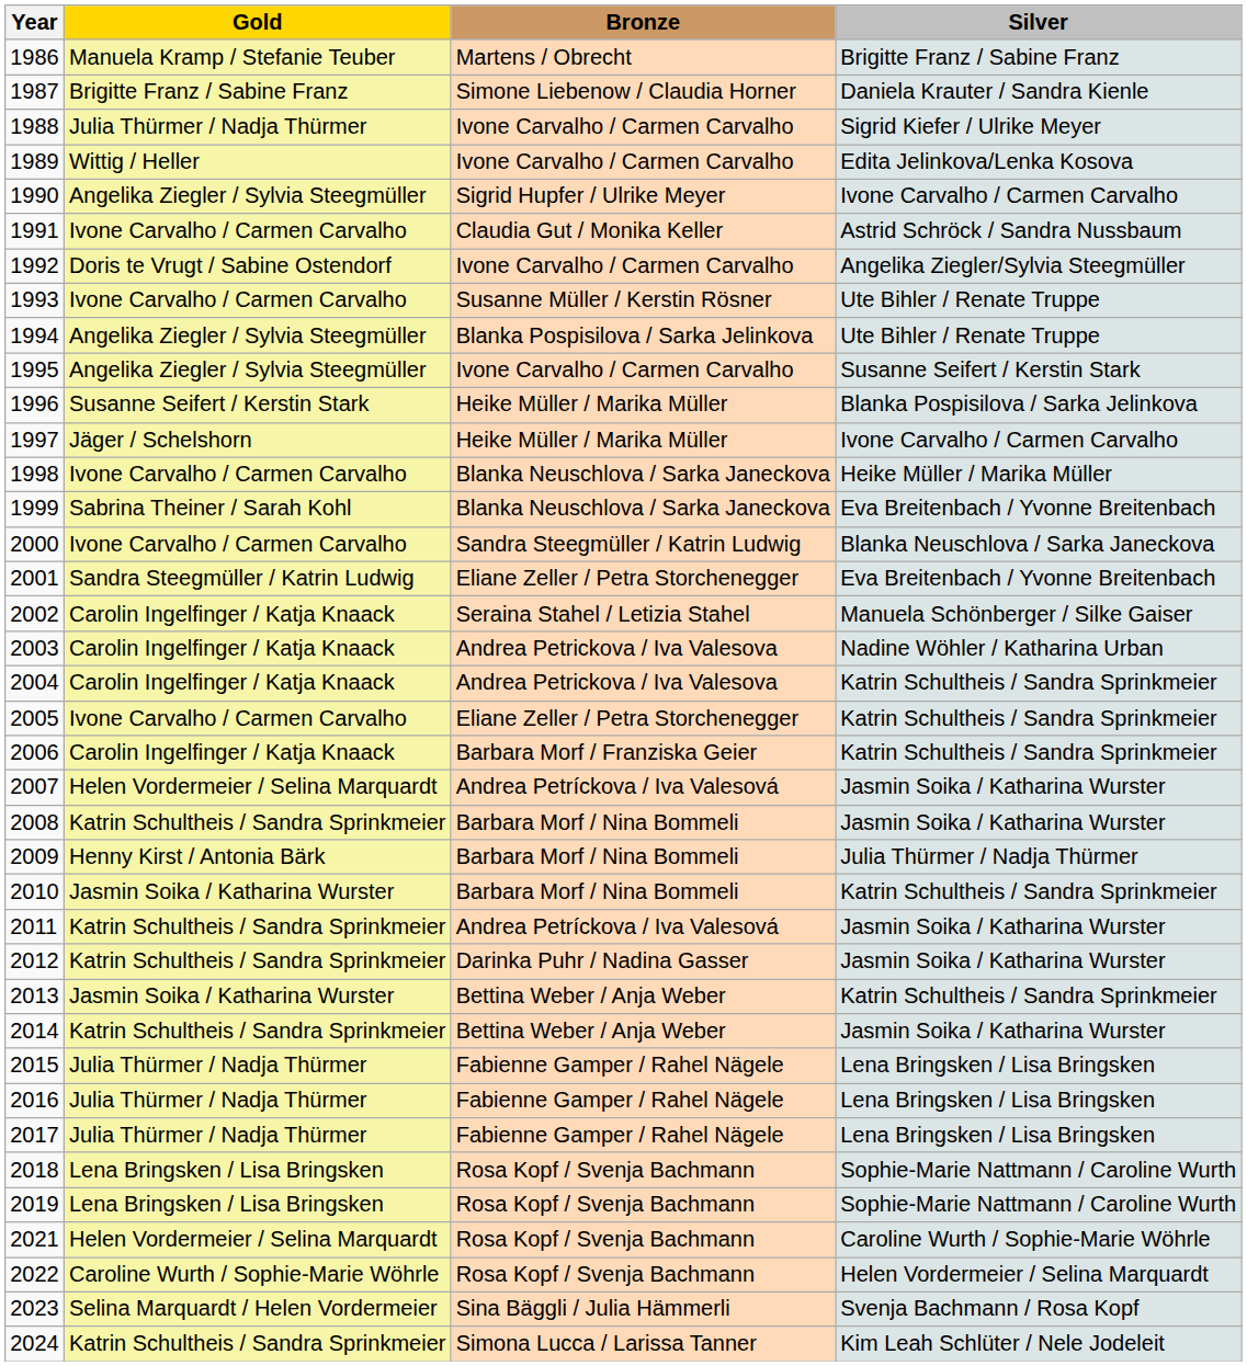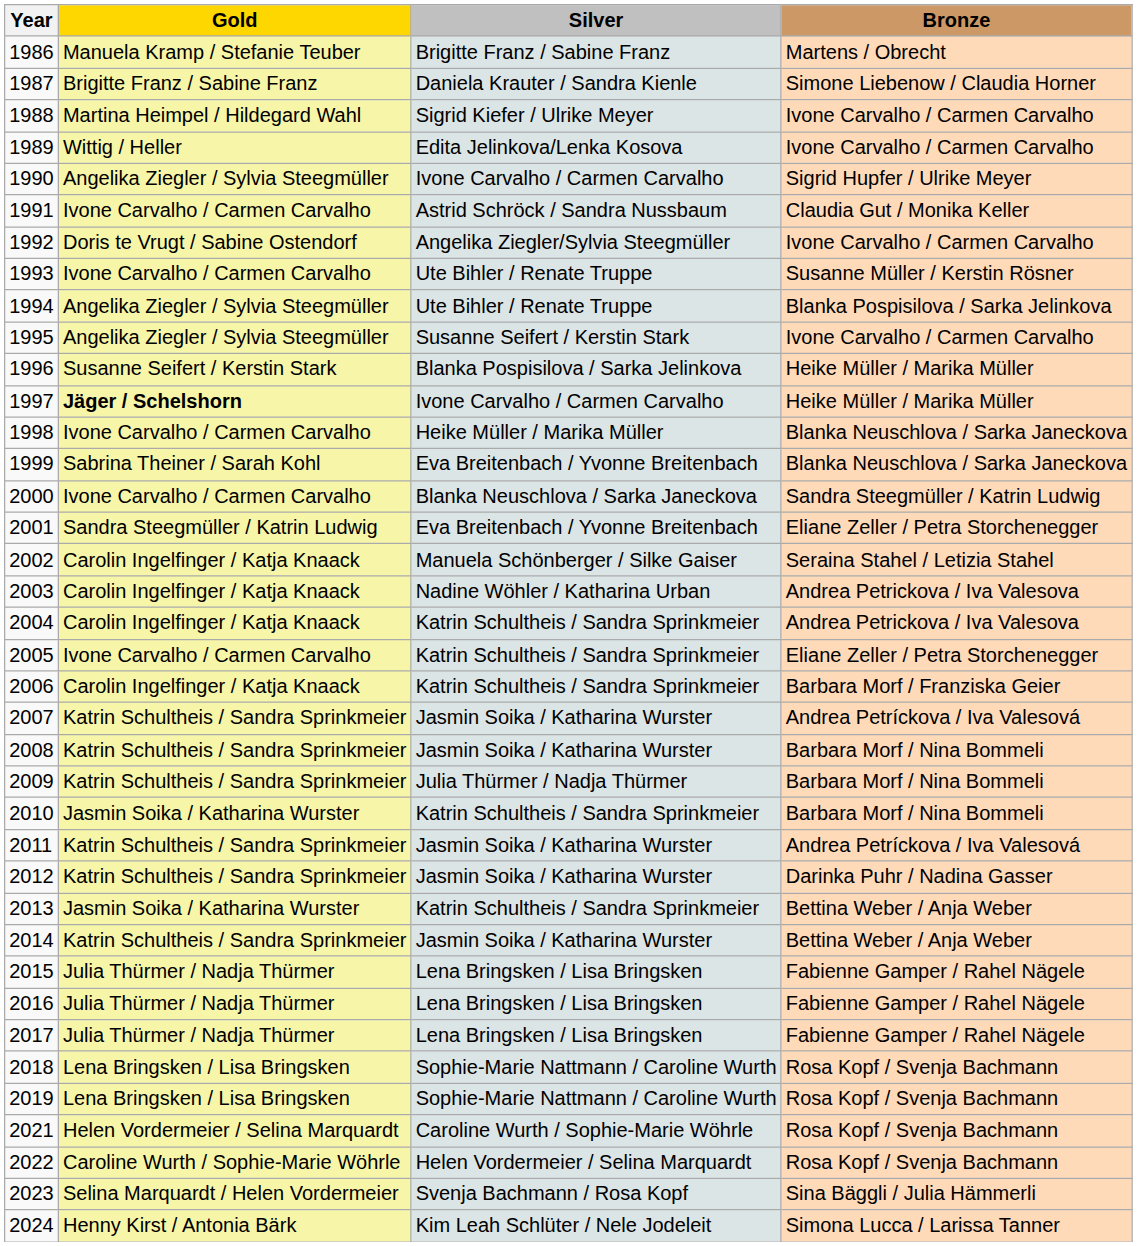 <table class="wikitable">
 <tr>
 <th>Year</th>
 <td style="text-align:center; background:gold;"><strong>Gold</strong></td>
+<td style="text-align:center; background:silver;"><strong>Silver</strong></td>
 <td style="text-align:center; background:#c96;"><strong>Bronze</strong></td>
-<td style="text-align:center; background:silver;"><strong>Silver</strong></td>
 </tr>
 <tr>
 <td>1986</td>
 <td bgcolor="#F7F6A8"> Manuela Kramp / Stefanie Teuber</td>
+<td bgcolor="#DCE5E5"> Brigitte Franz / Sabine Franz</td>
 <td bgcolor="#FFDAB9"> Martens / Obrecht</td>
-<td bgcolor="#DCE5E5"> Brigitte Franz / Sabine Franz</td>
 </tr>
 <tr>
 <td>1987</td>
 <td bgcolor="#F7F6A8"> Brigitte Franz / Sabine Franz</td>
+<td bgcolor="#DCE5E5"> Daniela Krauter / Sandra Kienle</td>
 <td bgcolor="#FFDAB9"> Simone Liebenow / Claudia Horner</td>
-<td bgcolor="#DCE5E5"> Daniela Krauter / Sandra Kienle</td>
 </tr>
 <tr>
 <td>1988</td>
-<td bgcolor="#F7F6A8"> Julia Thürmer / Nadja Thürmer</td>
+<td bgcolor="#F7F6A8"> Martina Heimpel / Hildegard Wahl</td>
+<td bgcolor="#DCE5E5"> Sigrid Kiefer / Ulrike Meyer</td>
 <td bgcolor="#FFDAB9"> Ivone Carvalho / Carmen Carvalho</td>
-<td bgcolor="#DCE5E5"> Sigrid Kiefer / Ulrike Meyer</td>
 </tr>
 <tr>
 <td>1989</td>
 <td bgcolor="#F7F6A8"> Wittig / Heller</td>
+<td bgcolor="#DCE5E5"> Edita Jelinkova/Lenka Kosova</td>
 <td bgcolor="#FFDAB9"> Ivone Carvalho / Carmen Carvalho</td>
-<td bgcolor="#DCE5E5"> Edita Jelinkova/Lenka Kosova</td>
 </tr>
 <tr>
 <td>1990</td>
 <td bgcolor="#F7F6A8"> Angelika Ziegler / Sylvia Steegmüller</td>
+<td bgcolor="#DCE5E5"> Ivone Carvalho / Carmen Carvalho</td>
 <td bgcolor="#FFDAB9"> Sigrid Hupfer / Ulrike Meyer</td>
-<td bgcolor="#DCE5E5"> Ivone Carvalho / Carmen Carvalho</td>
 </tr>
 <tr>
 <td>1991</td>
 <td bgcolor="#F7F6A8"> Ivone Carvalho / Carmen Carvalho</td>
+<td bgcolor="#DCE5E5"> Astrid Schröck / Sandra Nussbaum</td>
 <td bgcolor="#FFDAB9"> Claudia Gut / Monika Keller</td>
-<td bgcolor="#DCE5E5"> Astrid Schröck / Sandra Nussbaum</td>
 </tr>
 <tr>
 <td>1992</td>
 <td bgcolor="#F7F6A8"> Doris te Vrugt / Sabine Ostendorf</td>
+<td bgcolor="#DCE5E5"> Angelika Ziegler/Sylvia Steegmüller</td>
 <td bgcolor="#FFDAB9"> Ivone Carvalho / Carmen Carvalho</td>
-<td bgcolor="#DCE5E5"> Angelika Ziegler/Sylvia Steegmüller</td>
 </tr>
 <tr>
 <td>1993</td>
 <td bgcolor="#F7F6A8"> Ivone Carvalho / Carmen Carvalho</td>
+<td bgcolor="#DCE5E5"> Ute Bihler / Renate Truppe</td>
 <td bgcolor="#FFDAB9"> Susanne Müller / Kerstin Rösner</td>
-<td bgcolor="#DCE5E5"> Ute Bihler / Renate Truppe</td>
 </tr>
 <tr>
 <td>1994</td>
 <td bgcolor="#F7F6A8"> Angelika Ziegler / Sylvia Steegmüller</td>
+<td bgcolor="#DCE5E5"> Ute Bihler / Renate Truppe</td>
 <td bgcolor="#FFDAB9"> Blanka Pospisilova / Sarka Jelinkova</td>
-<td bgcolor="#DCE5E5"> Ute Bihler / Renate Truppe</td>
 </tr>
 <tr>
 <td>1995</td>
 <td bgcolor="#F7F6A8"> Angelika Ziegler / Sylvia Steegmüller</td>
+<td bgcolor="#DCE5E5"> Susanne Seifert / Kerstin Stark</td>
 <td bgcolor="#FFDAB9"> Ivone Carvalho / Carmen Carvalho</td>
-<td bgcolor="#DCE5E5"> Susanne Seifert / Kerstin Stark</td>
 </tr>
 <tr>
 <td>1996</td>
 <td bgcolor="#F7F6A8"> Susanne Seifert / Kerstin Stark</td>
+<td bgcolor="#DCE5E5"> Blanka Pospisilova / Sarka Jelinkova</td>
 <td bgcolor="#FFDAB9"> Heike Müller / Marika Müller</td>
-<td bgcolor="#DCE5E5"> Blanka Pospisilova / Sarka Jelinkova</td>
 </tr>
 <tr>
 <td>1997</td>
-<td bgcolor="#F7F6A8"> Jäger / Schelshorn</td>
+<td bgcolor="#F7F6A8"><strong> Jäger / Schelshorn</strong></td>
+<td bgcolor="#DCE5E5"> Ivone Carvalho / Carmen Carvalho</td>
 <td bgcolor="#FFDAB9"> Heike Müller / Marika Müller</td>
-<td bgcolor="#DCE5E5"> Ivone Carvalho / Carmen Carvalho</td>
 </tr>
 <tr>
 <td>1998</td>
 <td bgcolor="#F7F6A8"> Ivone Carvalho / Carmen Carvalho</td>
+<td bgcolor="#DCE5E5"> Heike Müller / Marika Müller</td>
 <td bgcolor="#FFDAB9"> Blanka Neuschlova / Sarka Janeckova</td>
-<td bgcolor="#DCE5E5"> Heike Müller / Marika Müller</td>
 </tr>
 <tr>
 <td>1999</td>
 <td bgcolor="#F7F6A8"> Sabrina Theiner / Sarah Kohl</td>
+<td bgcolor="#DCE5E5"> Eva Breitenbach / Yvonne Breitenbach</td>
 <td bgcolor="#FFDAB9"> Blanka Neuschlova / Sarka Janeckova</td>
-<td bgcolor="#DCE5E5"> Eva Breitenbach / Yvonne Breitenbach</td>
 </tr>
 <tr>
 <td>2000</td>
 <td bgcolor="#F7F6A8"> Ivone Carvalho / Carmen Carvalho</td>
+<td bgcolor="#DCE5E5"> Blanka Neuschlova / Sarka Janeckova</td>
 <td bgcolor="#FFDAB9"> Sandra Steegmüller / Katrin Ludwig</td>
-<td bgcolor="#DCE5E5"> Blanka Neuschlova / Sarka Janeckova</td>
 </tr>
 <tr>
 <td>2001</td>
 <td bgcolor="#F7F6A8"> Sandra Steegmüller / Katrin Ludwig</td>
+<td bgcolor="#DCE5E5"> Eva Breitenbach / Yvonne Breitenbach</td>
 <td bgcolor="#FFDAB9"> Eliane Zeller / Petra Storchenegger</td>
-<td bgcolor="#DCE5E5"> Eva Breitenbach / Yvonne Breitenbach</td>
 </tr>
 <tr>
 <td>2002</td>
 <td bgcolor="#F7F6A8"> Carolin Ingelfinger / Katja Knaack</td>
+<td bgcolor="#DCE5E5"> Manuela Schönberger / Silke Gaiser</td>
 <td bgcolor="#FFDAB9"> Seraina Stahel / Letizia Stahel</td>
-<td bgcolor="#DCE5E5"> Manuela Schönberger / Silke Gaiser</td>
 </tr>
 <tr>
 <td>2003</td>
 <td bgcolor="#F7F6A8"> Carolin Ingelfinger / Katja Knaack</td>
+<td bgcolor="#DCE5E5"> Nadine Wöhler / Katharina Urban</td>
 <td bgcolor="#FFDAB9"> Andrea Petrickova / Iva Valesova</td>
-<td bgcolor="#DCE5E5"> Nadine Wöhler / Katharina Urban</td>
 </tr>
 <tr>
 <td>2004</td>
 <td bgcolor="#F7F6A8"> Carolin Ingelfinger / Katja Knaack</td>
+<td bgcolor="#DCE5E5"> Katrin Schultheis / Sandra Sprinkmeier</td>
 <td bgcolor="#FFDAB9"> Andrea Petrickova / Iva Valesova</td>
-<td bgcolor="#DCE5E5"> Katrin Schultheis / Sandra Sprinkmeier</td>
 </tr>
 <tr>
 <td>2005</td>
 <td bgcolor="#F7F6A8"> Ivone Carvalho / Carmen Carvalho</td>
+<td bgcolor="#DCE5E5"> Katrin Schultheis / Sandra Sprinkmeier</td>
 <td bgcolor="#FFDAB9"> Eliane Zeller / Petra Storchenegger</td>
-<td bgcolor="#DCE5E5"> Katrin Schultheis / Sandra Sprinkmeier</td>
 </tr>
 <tr>
 <td>2006</td>
 <td bgcolor="#F7F6A8"> Carolin Ingelfinger / Katja Knaack</td>
+<td bgcolor="#DCE5E5"> Katrin Schultheis / Sandra Sprinkmeier</td>
 <td bgcolor="#FFDAB9"> Barbara Morf / Franziska Geier</td>
-<td bgcolor="#DCE5E5"> Katrin Schultheis / Sandra Sprinkmeier</td>
 </tr>
 <tr>
 <td>2007</td>
-<td bgcolor="#F7F6A8"> Helen Vordermeier / Selina Marquardt</td>
+<td bgcolor="#F7F6A8"> Katrin Schultheis / Sandra Sprinkmeier</td>
+<td bgcolor="#DCE5E5"> Jasmin Soika / Katharina Wurster</td>
 <td bgcolor="#FFDAB9"> Andrea Petríckova / Iva Valesová</td>
-<td bgcolor="#DCE5E5"> Jasmin Soika / Katharina Wurster</td>
 </tr>
 <tr>
 <td>2008</td>
 <td bgcolor="#F7F6A8"> Katrin Schultheis / Sandra Sprinkmeier</td>
+<td bgcolor="#DCE5E5"> Jasmin Soika / Katharina Wurster</td>
 <td bgcolor="#FFDAB9"> Barbara Morf / Nina Bommeli</td>
-<td bgcolor="#DCE5E5"> Jasmin Soika / Katharina Wurster</td>
 </tr>
 <tr>
 <td>2009</td>
-<td bgcolor="#F7F6A8"> Henny Kirst / Antonia Bärk</td>
+<td bgcolor="#F7F6A8"> Katrin Schultheis / Sandra Sprinkmeier</td>
+<td bgcolor="#DCE5E5"> Julia Thürmer / Nadja Thürmer</td>
 <td bgcolor="#FFDAB9"> Barbara Morf / Nina Bommeli</td>
-<td bgcolor="#DCE5E5"> Julia Thürmer / Nadja Thürmer</td>
 </tr>
 <tr>
 <td>2010</td>
 <td bgcolor="#F7F6A8"> Jasmin Soika / Katharina Wurster</td>
+<td bgcolor="#DCE5E5"> Katrin Schultheis / Sandra Sprinkmeier</td>
 <td bgcolor="#FFDAB9"> Barbara Morf / Nina Bommeli</td>
-<td bgcolor="#DCE5E5"> Katrin Schultheis / Sandra Sprinkmeier</td>
 </tr>
 <tr>
 <td>2011</td>
 <td bgcolor="#F7F6A8"> Katrin Schultheis / Sandra Sprinkmeier</td>
+<td bgcolor="#DCE5E5"> Jasmin Soika / Katharina Wurster</td>
 <td bgcolor="#FFDAB9"> Andrea Petríckova / Iva Valesová</td>
-<td bgcolor="#DCE5E5"> Jasmin Soika / Katharina Wurster</td>
 </tr>
 <tr>
 <td>2012</td>
 <td bgcolor="#F7F6A8"> Katrin Schultheis / Sandra Sprinkmeier</td>
+<td bgcolor="#DCE5E5"> Jasmin Soika / Katharina Wurster</td>
 <td bgcolor="#FFDAB9"> Darinka Puhr / Nadina Gasser</td>
-<td bgcolor="#DCE5E5"> Jasmin Soika / Katharina Wurster</td>
 </tr>
 <tr>
 <td>2013</td>
 <td bgcolor="#F7F6A8"> Jasmin Soika / Katharina Wurster</td>
+<td bgcolor="#DCE5E5"> Katrin Schultheis / Sandra Sprinkmeier</td>
 <td bgcolor="#FFDAB9"> Bettina Weber / Anja Weber</td>
-<td bgcolor="#DCE5E5"> Katrin Schultheis / Sandra Sprinkmeier</td>
 </tr>
 <tr>
 <td>2014</td>
 <td bgcolor="#F7F6A8"> Katrin Schultheis / Sandra Sprinkmeier</td>
+<td bgcolor="#DCE5E5"> Jasmin Soika / Katharina Wurster</td>
 <td bgcolor="#FFDAB9"> Bettina Weber / Anja Weber</td>
-<td bgcolor="#DCE5E5"> Jasmin Soika / Katharina Wurster</td>
 </tr>
 <tr>
 <td>2015</td>
 <td bgcolor="#F7F6A8"> Julia Thürmer / Nadja Thürmer</td>
+<td bgcolor="#DCE5E5"> Lena Bringsken / Lisa Bringsken</td>
 <td bgcolor="#FFDAB9"> Fabienne Gamper / Rahel Nägele</td>
-<td bgcolor="#DCE5E5"> Lena Bringsken / Lisa Bringsken</td>
 </tr>
 <tr>
 <td>2016</td>
 <td bgcolor="#F7F6A8"> Julia Thürmer / Nadja Thürmer</td>
+<td bgcolor="#DCE5E5"> Lena Bringsken / Lisa Bringsken</td>
 <td bgcolor="#FFDAB9"> Fabienne Gamper / Rahel Nägele</td>
-<td bgcolor="#DCE5E5"> Lena Bringsken / Lisa Bringsken</td>
 </tr>
 <tr>
 <td>2017</td>
 <td bgcolor="#F7F6A8"> Julia Thürmer / Nadja Thürmer</td>
+<td bgcolor="#DCE5E5"> Lena Bringsken / Lisa Bringsken</td>
 <td bgcolor="#FFDAB9"> Fabienne Gamper / Rahel Nägele</td>
-<td bgcolor="#DCE5E5"> Lena Bringsken / Lisa Bringsken</td>
 </tr>
 <tr>
 <td>2018</td>
 <td bgcolor="#F7F6A8"> Lena Bringsken / Lisa Bringsken</td>
+<td bgcolor="#DCE5E5"> Sophie-Marie Nattmann / Caroline Wurth</td>
 <td bgcolor="#FFDAB9"> Rosa Kopf / Svenja Bachmann</td>
-<td bgcolor="#DCE5E5"> Sophie-Marie Nattmann / Caroline Wurth</td>
 </tr>
 <tr>
 <td>2019</td>
 <td bgcolor="#F7F6A8"> Lena Bringsken / Lisa Bringsken</td>
+<td bgcolor="#DCE5E5"> Sophie-Marie Nattmann / Caroline Wurth</td>
 <td bgcolor="#FFDAB9"> Rosa Kopf / Svenja Bachmann</td>
-<td bgcolor="#DCE5E5"> Sophie-Marie Nattmann / Caroline Wurth</td>
 </tr>
 <tr>
 <td>2021</td>
 <td bgcolor="#F7F6A8"> Helen Vordermeier / Selina Marquardt</td>
+<td bgcolor="#DCE5E5"> Caroline Wurth / Sophie-Marie Wöhrle</td>
 <td bgcolor="#FFDAB9"> Rosa Kopf / Svenja Bachmann</td>
-<td bgcolor="#DCE5E5"> Caroline Wurth / Sophie-Marie Wöhrle</td>
 </tr>
 <tr>
 <td>2022</td>
 <td bgcolor="#F7F6A8"> Caroline Wurth / Sophie-Marie Wöhrle</td>
+<td bgcolor="#DCE5E5"> Helen Vordermeier / Selina Marquardt</td>
 <td bgcolor="#FFDAB9"> Rosa Kopf / Svenja Bachmann</td>
-<td bgcolor="#DCE5E5"> Helen Vordermeier / Selina Marquardt</td>
 </tr>
 <tr>
 <td>2023</td>
 <td bgcolor="#F7F6A8"> Selina Marquardt / Helen Vordermeier</td>
+<td bgcolor="#DCE5E5"> Svenja Bachmann / Rosa Kopf</td>
 <td bgcolor="#FFDAB9"> Sina Bäggli / Julia Hämmerli</td>
-<td bgcolor="#DCE5E5"> Svenja Bachmann / Rosa Kopf</td>
 </tr>
 <tr>
 <td>2024</td>
-<td bgcolor="#F7F6A8"> Katrin Schultheis / Sandra Sprinkmeier</td>
+<td bgcolor="#F7F6A8"> Henny Kirst / Antonia Bärk</td>
+<td bgcolor="#DCE5E5"> Kim Leah Schlüter / Nele Jodeleit</td>
 <td bgcolor="#FFDAB9"> Simona Lucca / Larissa Tanner</td>
-<td bgcolor="#DCE5E5"> Kim Leah Schlüter / Nele Jodeleit</td>
 </tr>
 </table>
